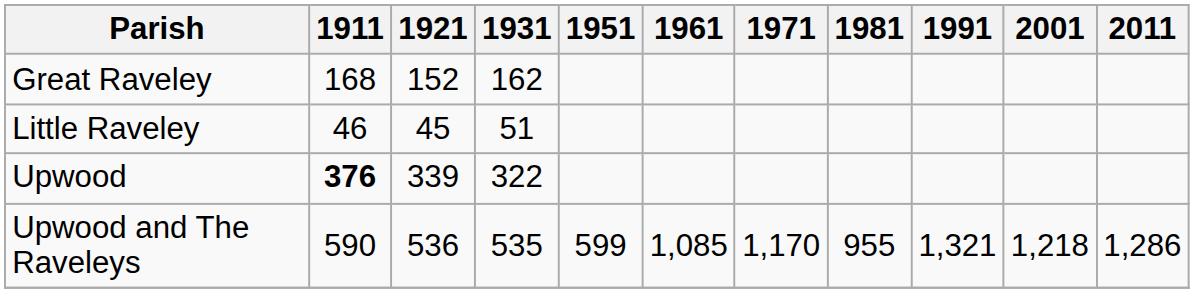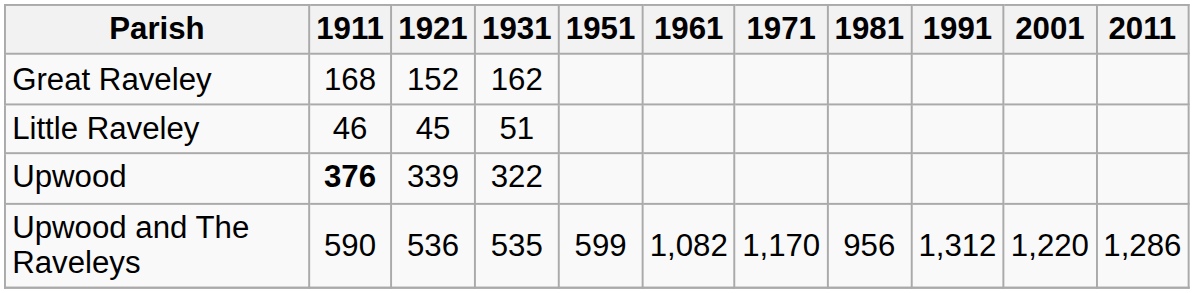 <table class="wikitable" style="text-align:center;">
 <tr>
 <th width="150">Parish<br></th>
 <th width="30">1911<br></th>
 <th width="30">1921<br></th>
 <th width="30">1931<br></th>
 <th width="30">1951<br></th>
 <th width="30">1961<br></th>
 <th width="30">1971<br></th>
 <th width="30">1981<br></th>
 <th width="30">1991<br></th>
 <th width="30">2001<br></th>
 <th width="30">2011 <br></th>
 </tr>
 <tr>
 <td align=left>Great Raveley</td>
 <td align="center">168</td>
 <td align="center">152</td>
 <td align="center">162</td>
 <td align="center"></td>
 <td align="center"></td>
 <td align="center"></td>
 <td align="center"></td>
 <td align="center"></td>
 <td align="center"></td>
 <td align="center"></td>
 </tr>
 <tr>
 <td align=left>Little Raveley</td>
 <td align="center">46</td>
 <td align="center">45</td>
 <td align="center">51</td>
 <td align="center"></td>
 <td align="center"></td>
 <td align="center"></td>
 <td align="center"></td>
 <td align="center"></td>
 <td align="center"></td>
 <td align="center"></td>
 </tr>
 <tr>
 <td align=left>Upwood</td>
 <td align="center"><strong>376</strong></td>
 <td align="center">339</td>
 <td align="center">322</td>
 <td align="center"></td>
 <td align="center"></td>
 <td align="center"></td>
 <td align="center"></td>
 <td align="center"></td>
 <td align="center"></td>
 <td align="center"></td>
 </tr>
 <tr>
 <td align=left>Upwood and The Raveleys</td>
 <td align="center">590</td>
 <td align="center">536</td>
 <td align="center">535</td>
 <td align="center">599</td>
-<td align="center">1,085</td>
+<td align="center">1,082</td>
 <td align="center">1,170</td>
-<td align="center">955</td>
-<td align="center">1,321</td>
-<td align="center">1,218</td>
+<td align="center">956</td>
+<td align="center">1,312</td>
+<td align="center">1,220</td>
 <td align="center">1,286</td>
 </tr>
 <tr>
 </tr>
 </table>
